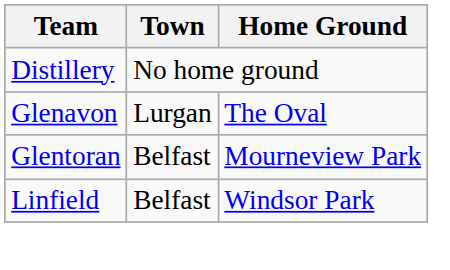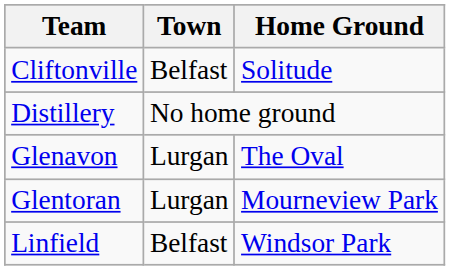 <table class="wikitable sortable">
 <tr>
 <th>Team</th>
 <th>Town</th>
 <th>Home Ground</th>
+</tr>
+<tr>
+<td><a href='#'>Cliftonville</a></td>
+<td>Belfast</td>
+<td><a href='#'>Solitude</a></td>
 </tr>
 <tr>
 <td><a href='#'>Distillery</a></td>
 <td colspan=2>No home ground</td>
 </tr>
 <tr>
 <td><a href='#'>Glenavon</a></td>
 <td>Lurgan</td>
 <td><a href='#'>The Oval</a></td>
 </tr>
 <tr>
 <td><a href='#'>Glentoran</a></td>
-<td>Belfast</td>
+<td>Lurgan</td>
 <td><a href='#'>Mourneview Park</a></td>
 </tr>
 <tr>
 <td><a href='#'>Linfield</a></td>
 <td>Belfast</td>
 <td><a href='#'>Windsor Park</a></td>
 </tr>
 </table>
